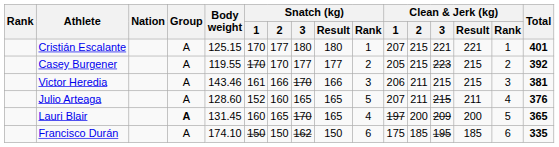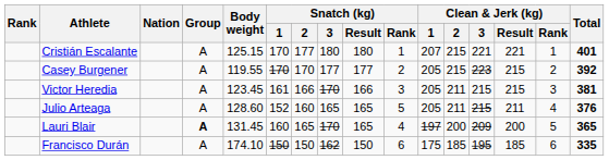 <table class="wikitable sortable" style="text-align:center;">
 <tr>
 <th rowspan=2>Rank</th>
 <th rowspan=2>Athlete</th>
 <th rowspan=2>Nation</th>
 <th rowspan=2>Group</th>
 <th rowspan=2>Body<br>weight</th>
 <th colspan=5>Snatch (kg)</th>
 <th colspan=5>Clean & Jerk (kg)</th>
 <th rowspan=2>Total</th>
 </tr>
 <tr>
 <th>1</th>
 <th>2</th>
 <th>3</th>
 <th>Result</th>
 <th>Rank</th>
 <th>1</th>
 <th>2</th>
 <th>3</th>
 <th>Result</th>
 <th>Rank</th>
 </tr>
 <tr>
 <td></td>
 <td align=left><a href='#'>Cristián Escalante</a></td>
 <td align=left></td>
 <td>A</td>
 <td>125.15</td>
 <td>170</td>
 <td>177</td>
 <td>180</td>
 <td>180</td>
 <td>1</td>
 <td>207</td>
 <td>215</td>
 <td>221</td>
 <td>221</td>
 <td>1</td>
 <td><strong>401</strong></td>
 </tr>
 <tr>
 <td></td>
 <td align=left><a href='#'>Casey Burgener</a></td>
 <td align=left></td>
 <td>A</td>
 <td>119.55</td>
 <td><s>170</s></td>
 <td>170</td>
 <td>177</td>
 <td>177</td>
 <td>2</td>
 <td>205</td>
 <td>215</td>
 <td><s>223</s></td>
 <td>215</td>
 <td>2</td>
 <td><strong>392</strong></td>
 </tr>
 <tr>
 <td></td>
 <td align=left><a href='#'>Victor Heredia</a></td>
 <td align=left></td>
 <td>A</td>
-<td>143.46</td>
+<td>123.45</td>
 <td>161</td>
 <td>166</td>
 <td><s>170</s></td>
 <td>166</td>
 <td>3</td>
-<td>206</td>
+<td>205</td>
 <td>211</td>
 <td>215</td>
 <td>215</td>
 <td>3</td>
 <td><strong>381</strong></td>
 </tr>
 <tr>
 <td></td>
 <td align=left><a href='#'>Julio Arteaga</a></td>
 <td align=left></td>
 <td>A</td>
 <td>128.60</td>
 <td>152</td>
 <td>160</td>
 <td>165</td>
 <td>165</td>
 <td>5</td>
-<td>207</td>
+<td>205</td>
 <td>211</td>
 <td><s>215</s></td>
 <td>211</td>
 <td>4</td>
 <td><strong>376</strong></td>
 </tr>
 <tr>
 <td></td>
 <td align=left><a href='#'>Lauri Blair</a></td>
 <td align=left></td>
 <td><strong>A</strong></td>
 <td>131.45</td>
 <td>160</td>
 <td>165</td>
 <td><s>170</s></td>
 <td>165</td>
 <td>4</td>
 <td><s>197</s></td>
 <td>200</td>
 <td><s>209</s></td>
 <td>200</td>
 <td>5</td>
 <td><strong>365</strong></td>
 </tr>
 <tr>
 <td></td>
 <td align=left><a href='#'>Francisco Durán</a></td>
 <td align=left></td>
 <td>A</td>
 <td>174.10</td>
 <td><s>150</s></td>
 <td>150</td>
 <td><s>162</s></td>
 <td>150</td>
 <td>6</td>
 <td>175</td>
 <td>185</td>
 <td><s>195</s></td>
 <td>185</td>
 <td>6</td>
 <td><strong>335</strong></td>
 </tr>
 </table>
